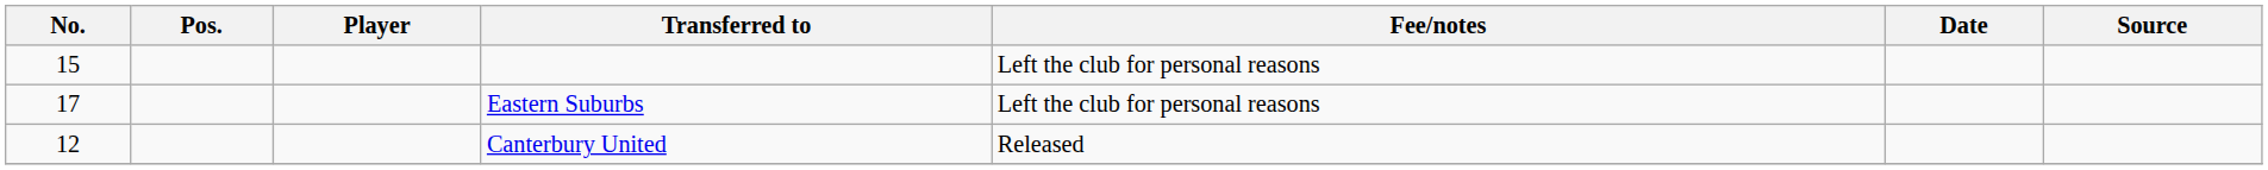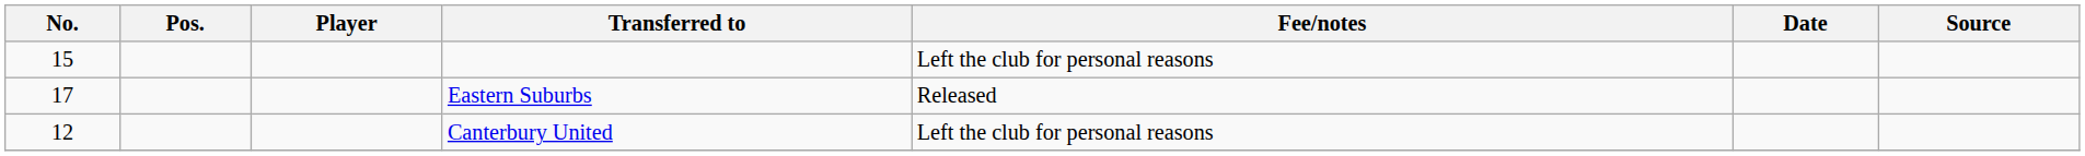 <table class="wikitable sortable" style="width:90%; font-size:95%;">
 <tr>
 <th>No.</th>
 <th>Pos.</th>
 <th>Player</th>
 <th>Transferred to</th>
 <th>Fee/notes</th>
 <th>Date</th>
 <th>Source</th>
 </tr>
 <tr>
 <td align=center>15</td>
 <td align=center></td>
 <td></td>
 <td></td>
 <td>Left the club for personal reasons</td>
 <td></td>
 <td></td>
 </tr>
 <tr>
 <td align=center>17</td>
 <td align=center></td>
 <td></td>
 <td> <a href='#'>Eastern Suburbs</a></td>
-<td>Left the club for personal reasons</td>
+<td>Released</td>
 <td></td>
 <td></td>
 </tr>
 <tr>
 <td align=center>12</td>
 <td align=center></td>
 <td></td>
 <td> <a href='#'>Canterbury United</a></td>
-<td>Released</td>
+<td>Left the club for personal reasons</td>
 <td></td>
 <td></td>
 </tr>
 <tr>
 </tr>
 </table>
